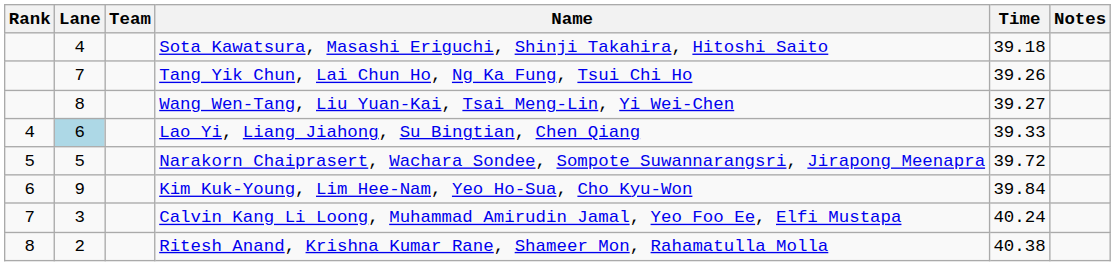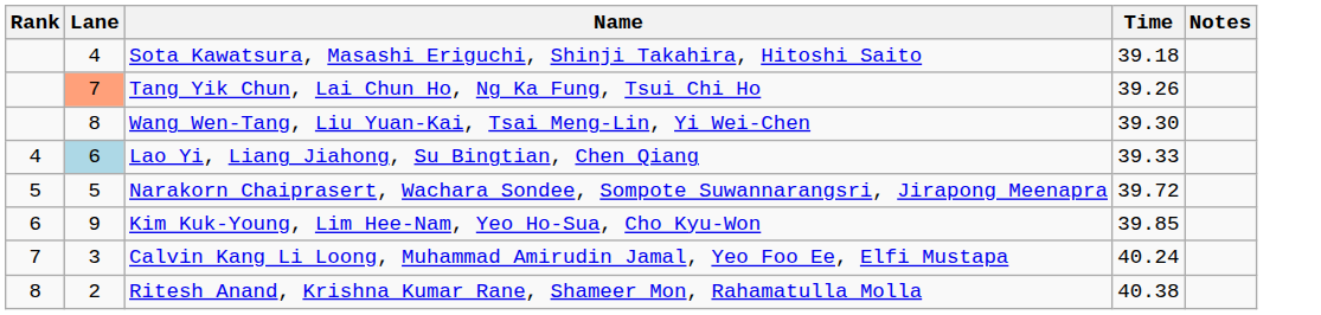 <table class="wikitable sortable" style="text-align:center">
 <tr>
 <th>Rank</th>
 <th>Lane</th>
-<th>Team</th>
 <th>Name</th>
 <th>Time</th>
 <th>Notes</th>
 </tr>
 <tr>
 <td></td>
 <td>4</td>
-<td align=left></td>
 <td align=left><a href='#'>Sota Kawatsura</a>, <a href='#'>Masashi Eriguchi</a>, <a href='#'>Shinji Takahira</a>, <a href='#'>Hitoshi Saito</a></td>
 <td>39.18</td>
 <td></td>
 </tr>
 <tr>
 <td></td>
-<td>7</td>
-<td align=left></td>
+<td style="background: lightsalmon;">7</td>
 <td align=left><a href='#'>Tang Yik Chun</a>, <a href='#'>Lai Chun Ho</a>, <a href='#'>Ng Ka Fung</a>, <a href='#'>Tsui Chi Ho</a></td>
 <td>39.26</td>
 <td></td>
 </tr>
 <tr>
 <td></td>
 <td>8</td>
-<td align=left></td>
 <td align=left><a href='#'>Wang Wen-Tang</a>, <a href='#'>Liu Yuan-Kai</a>, <a href='#'>Tsai Meng-Lin</a>, <a href='#'>Yi Wei-Chen</a></td>
-<td>39.27</td>
+<td>39.30</td>
 <td></td>
 </tr>
 <tr>
 <td>4</td>
 <td style="background: lightblue;">6</td>
-<td align=left></td>
 <td align="left"><a href='#'>Lao Yi</a>, <a href='#'>Liang Jiahong</a>, <a href='#'>Su Bingtian</a>, <a href='#'>Chen Qiang</a></td>
 <td>39.33</td>
 <td></td>
 </tr>
 <tr>
 <td>5</td>
 <td>5</td>
-<td align=left></td>
 <td align="left"><a href='#'>Narakorn Chaiprasert</a>, <a href='#'>Wachara Sondee</a>, <a href='#'>Sompote Suwannarangsri</a>, <a href='#'>Jirapong Meenapra</a></td>
 <td>39.72</td>
 <td></td>
 </tr>
 <tr>
 <td>6</td>
 <td>9</td>
-<td align=left></td>
 <td align="left"><a href='#'>Kim Kuk-Young</a>, <a href='#'>Lim Hee-Nam</a>, <a href='#'>Yeo Ho-Sua</a>, <a href='#'>Cho Kyu-Won</a></td>
-<td>39.84</td>
+<td>39.85</td>
 <td></td>
 </tr>
 <tr>
 <td>7</td>
 <td>3</td>
-<td align=left></td>
 <td align="left"><a href='#'>Calvin Kang Li Loong</a>, <a href='#'>Muhammad Amirudin Jamal</a>, <a href='#'>Yeo Foo Ee</a>, <a href='#'>Elfi Mustapa</a></td>
 <td>40.24</td>
 <td></td>
 </tr>
 <tr>
 <td>8</td>
 <td>2</td>
-<td align=left></td>
 <td align="left"><a href='#'>Ritesh Anand</a>, <a href='#'>Krishna Kumar Rane</a>, <a href='#'>Shameer Mon</a>, <a href='#'>Rahamatulla Molla</a></td>
 <td>40.38</td>
 <td></td>
 </tr>
 </table>
